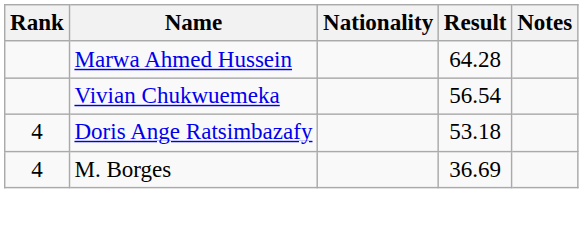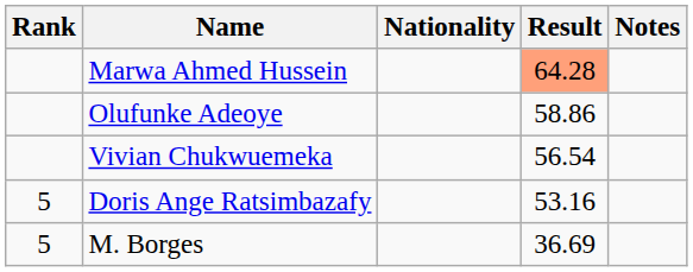 <table class="wikitable sortable" style="text-align:center">
 <tr>
 <th>Rank</th>
 <th>Name</th>
 <th>Nationality</th>
 <th>Result</th>
 <th>Notes</th>
 </tr>
 <tr>
 <td></td>
 <td align=left><a href='#'>Marwa Ahmed Hussein</a></td>
 <td align=left></td>
-<td>64.28</td>
+<td style="background: lightsalmon;">64.28</td>
+<td></td>
+</tr>
+<tr>
+<td></td>
+<td align=left><a href='#'>Olufunke Adeoye</a></td>
+<td align=left></td>
+<td>58.86</td>
 <td></td>
 </tr>
 <tr>
 <td></td>
 <td align=left><a href='#'>Vivian Chukwuemeka</a></td>
 <td align=left></td>
 <td>56.54</td>
 <td></td>
 </tr>
 <tr>
-<td>4</td>
+<td>5</td>
 <td align=left><a href='#'>Doris Ange Ratsimbazafy</a></td>
 <td align=left></td>
-<td>53.18</td>
+<td>53.16</td>
 <td></td>
 </tr>
 <tr>
-<td>4</td>
+<td>5</td>
 <td align=left>M. Borges</td>
 <td align=left></td>
 <td>36.69</td>
 <td></td>
 </tr>
 </table>
